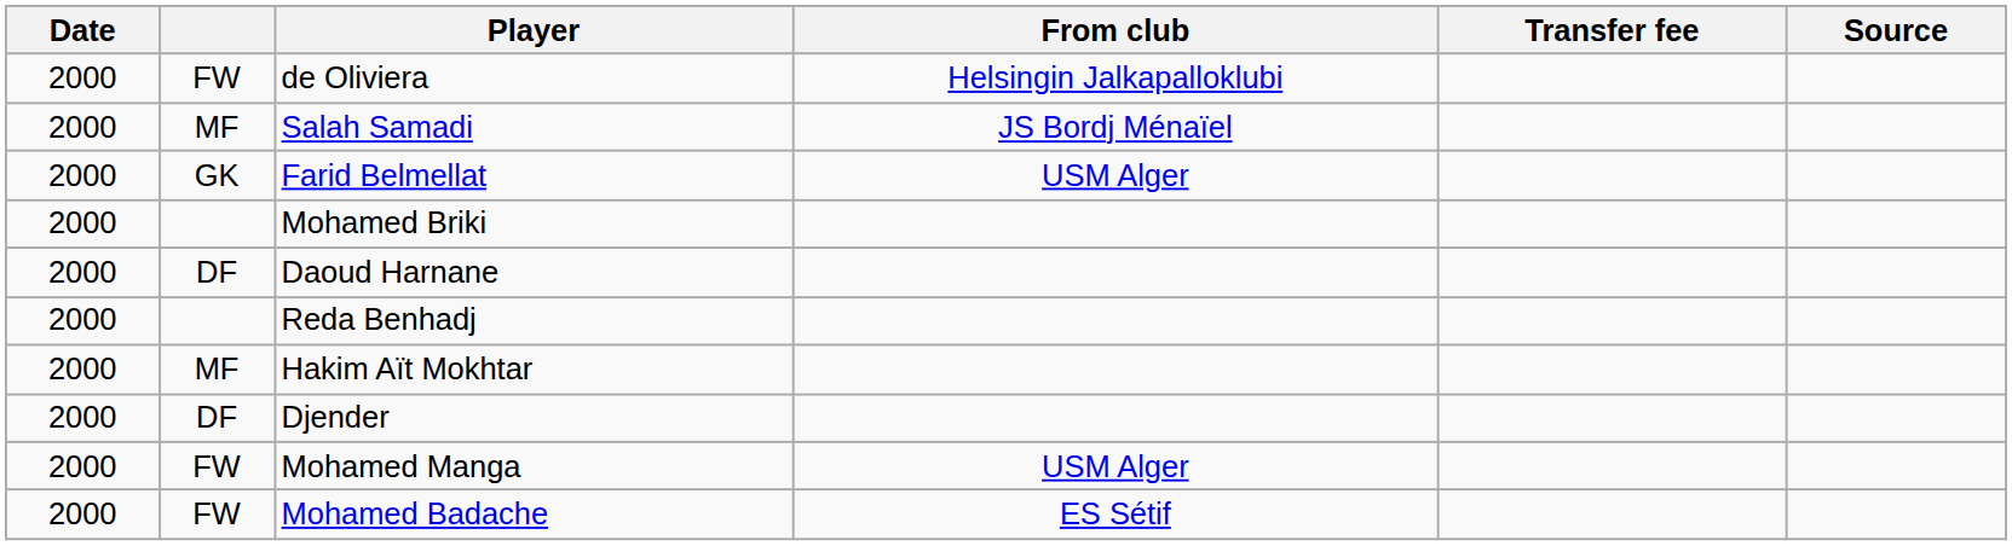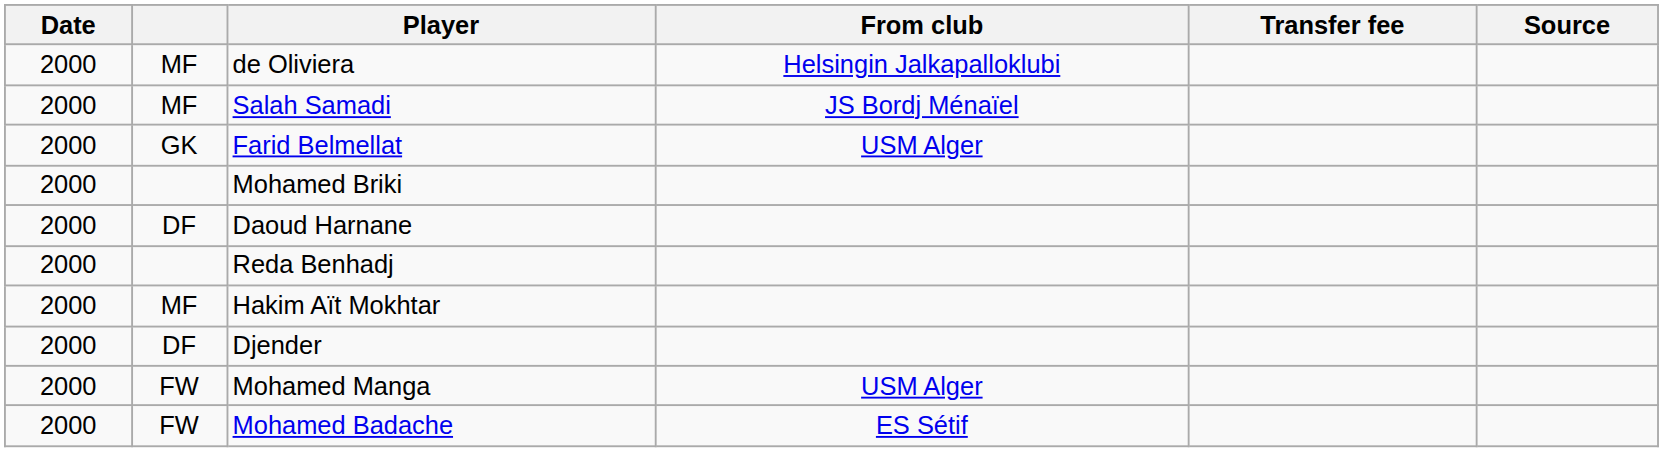 <table class="wikitable sortable" style="width:70%; text-align:center; font-size:85%; text-align:centre;">
 <tr>
 <th><strong>Date</strong></th>
 <th><strong></strong></th>
 <th><strong>Player</strong></th>
 <th><strong>From club</strong></th>
 <th><strong>Transfer fee</strong></th>
 <th><strong>Source</strong></th>
 </tr>
 <tr>
 <td>2000</td>
-<td>FW</td>
+<td>MF</td>
 <td align="left"> de Oliviera</td>
 <td> <a href='#'>Helsingin Jalkapalloklubi</a></td>
 <td></td>
 <td></td>
 </tr>
 <tr>
 <td>2000</td>
 <td>MF</td>
 <td align="left"> <a href='#'>Salah Samadi</a></td>
 <td><a href='#'>JS Bordj Ménaïel</a></td>
 <td></td>
 <td></td>
 </tr>
 <tr>
 <td>2000</td>
 <td>GK</td>
 <td align="left"> <a href='#'>Farid Belmellat</a></td>
 <td><a href='#'>USM Alger</a></td>
 <td></td>
 <td></td>
 </tr>
 <tr>
 <td>2000</td>
 <td></td>
 <td align="left"> Mohamed Briki</td>
 <td></td>
 <td></td>
 <td></td>
 </tr>
 <tr>
 <td>2000</td>
 <td>DF</td>
 <td align="left"> Daoud Harnane</td>
 <td></td>
 <td></td>
 <td></td>
 </tr>
 <tr>
 <td>2000</td>
 <td></td>
 <td align="left"> Reda Benhadj</td>
 <td></td>
 <td></td>
 <td></td>
 </tr>
 <tr>
 <td>2000</td>
 <td>MF</td>
 <td align="left"> Hakim Aït Mokhtar</td>
 <td></td>
 <td></td>
 <td></td>
 </tr>
 <tr>
 <td>2000</td>
 <td>DF</td>
 <td align="left"> Djender</td>
 <td></td>
 <td></td>
 <td></td>
 </tr>
 <tr>
 <td>2000</td>
 <td>FW</td>
 <td align="left"> Mohamed Manga</td>
 <td><a href='#'>USM Alger</a></td>
 <td></td>
 <td></td>
 </tr>
 <tr>
 <td>2000</td>
 <td>FW</td>
 <td align="left"> <a href='#'>Mohamed Badache</a></td>
 <td><a href='#'>ES Sétif</a></td>
 <td></td>
 <td></td>
 </tr>
 </table>
